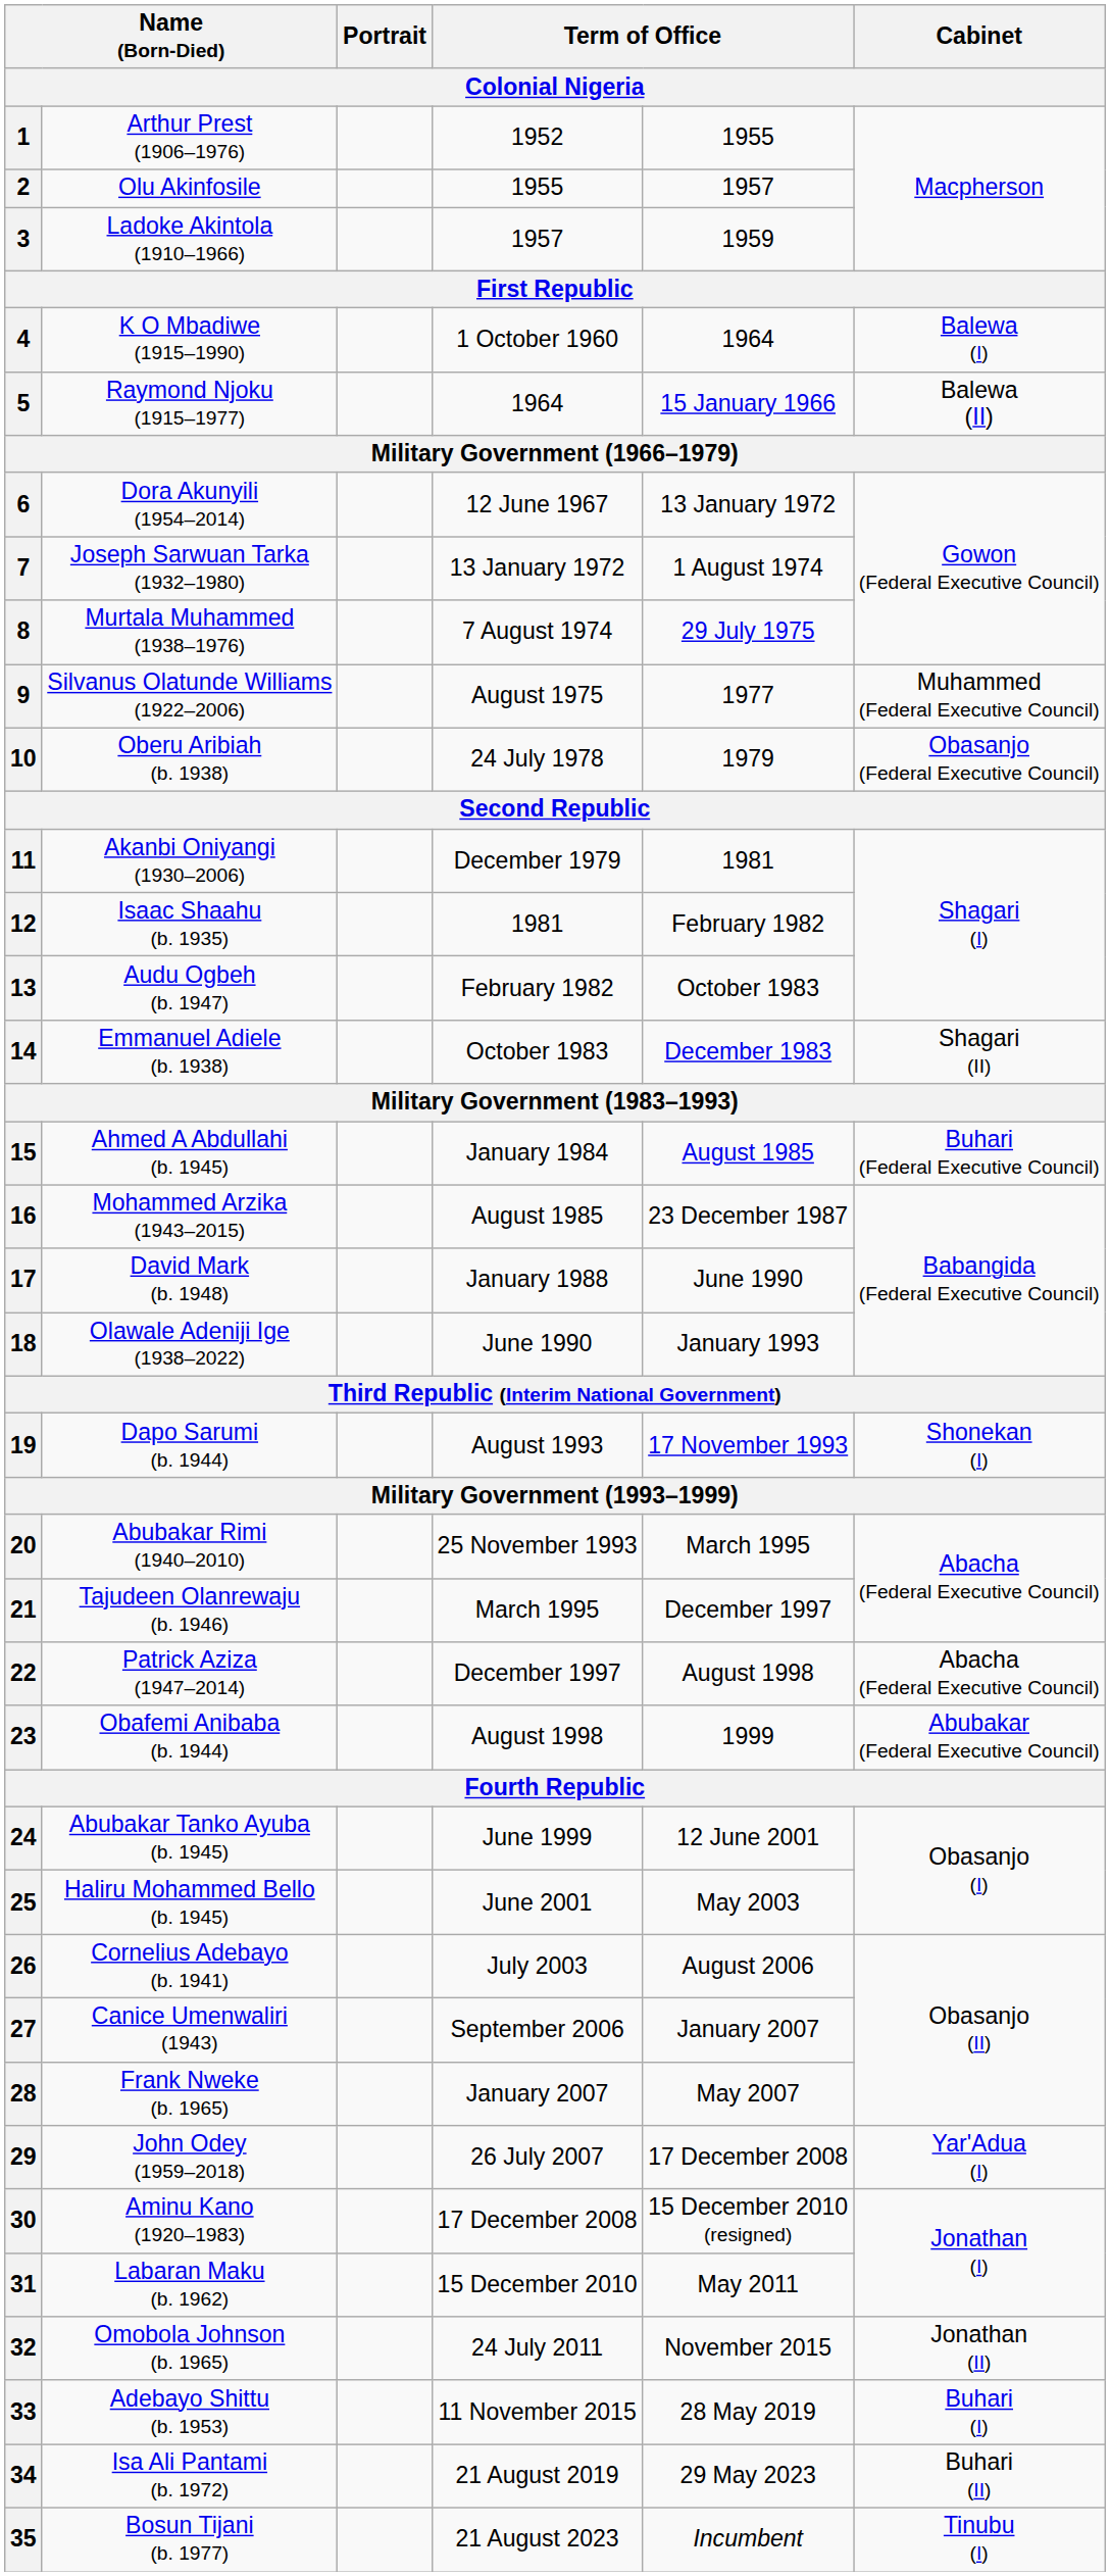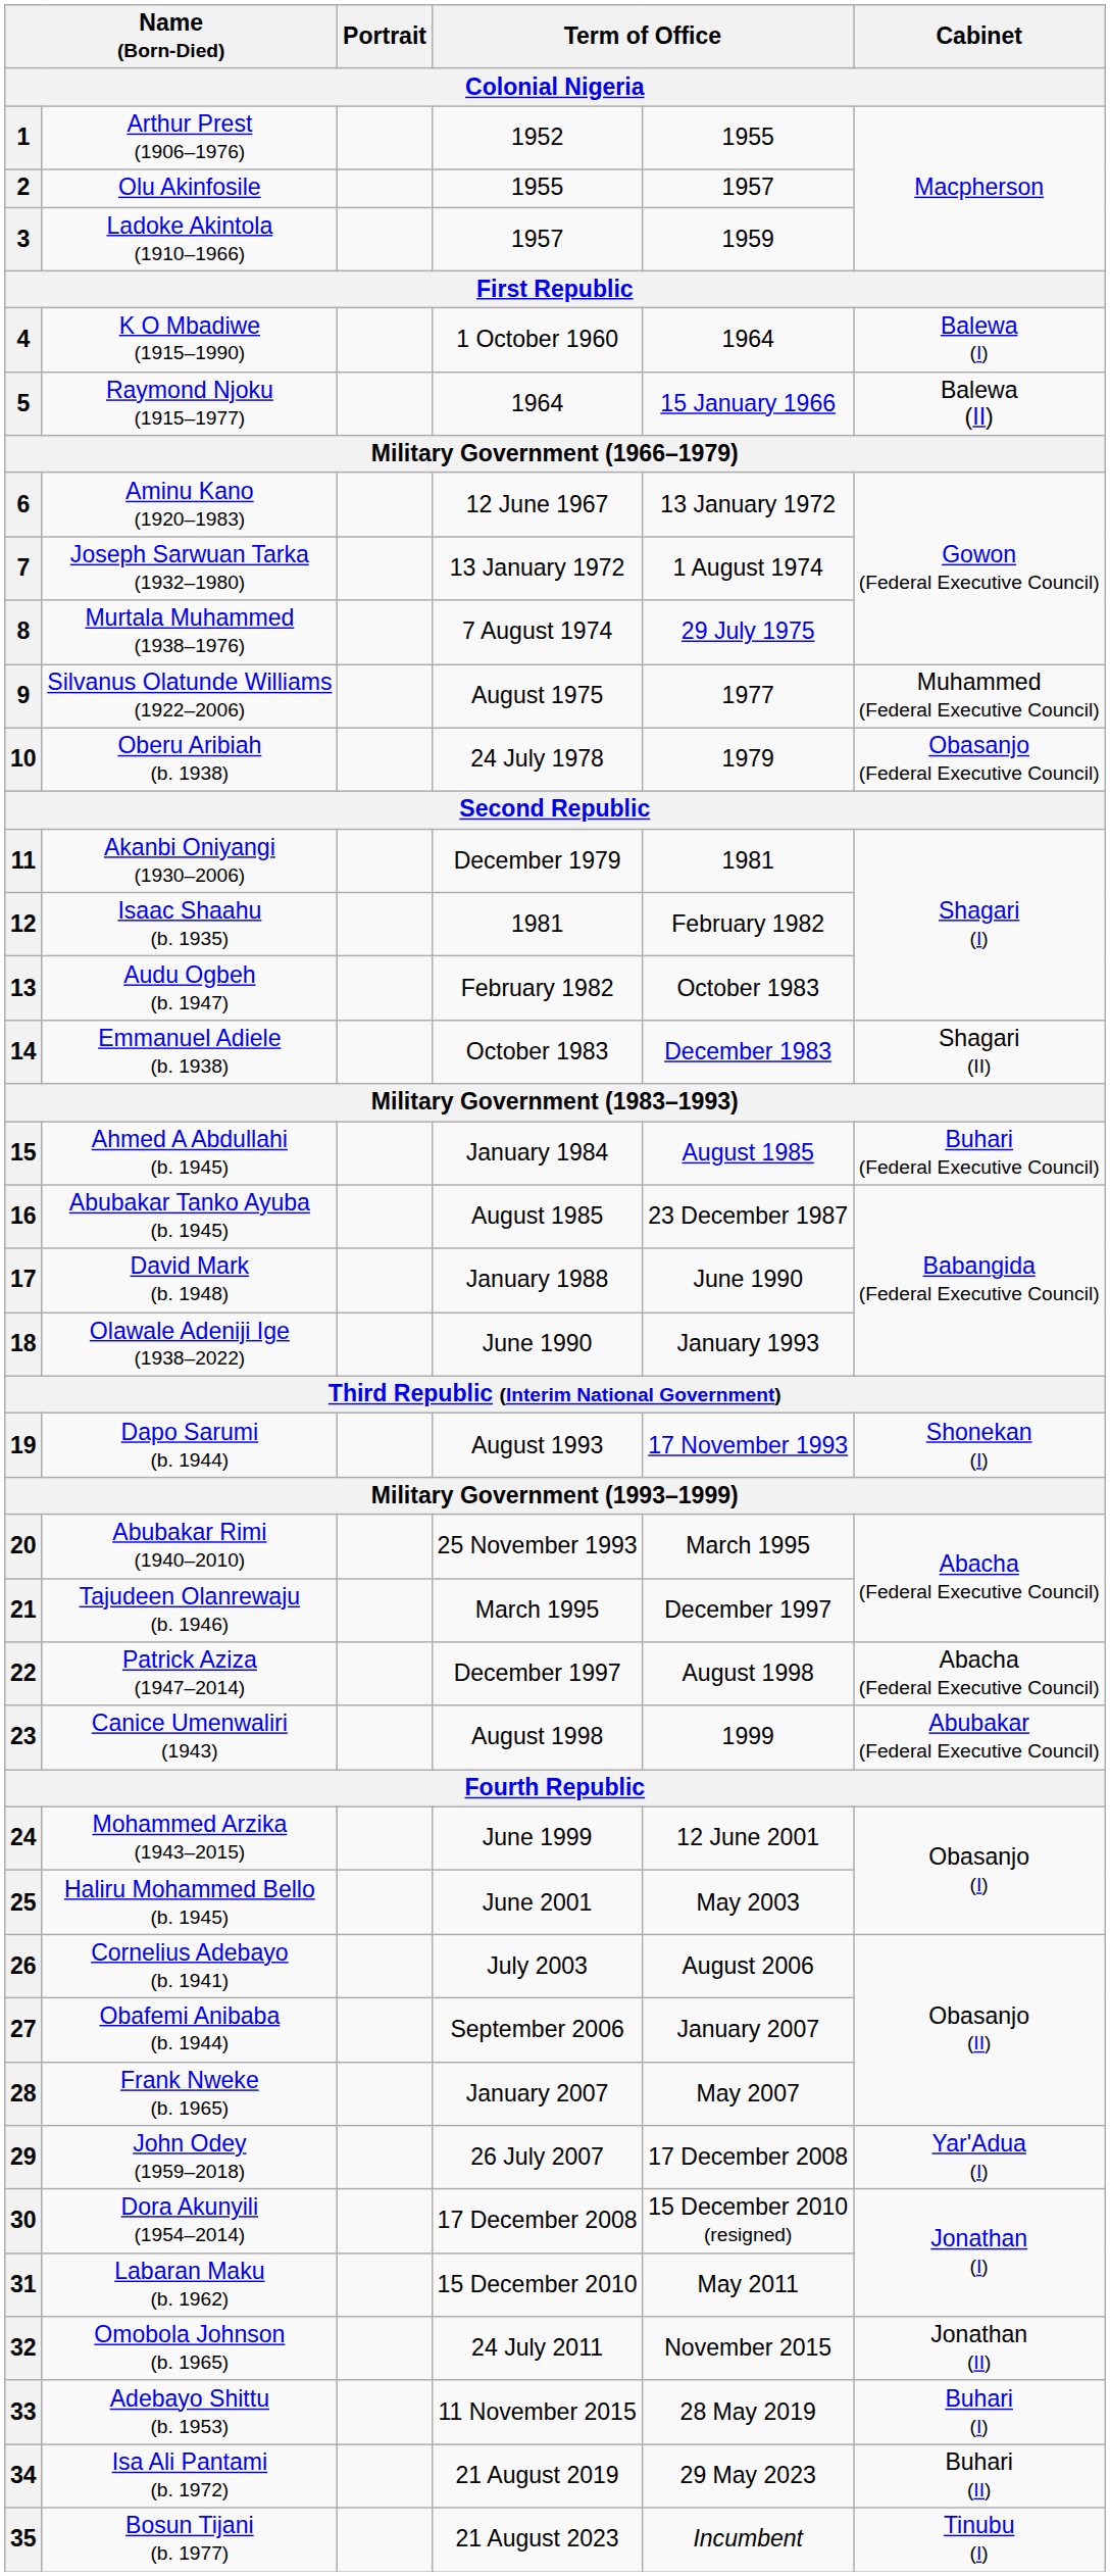 <table class="wikitable" style="text-align:center;">
 <tr>
 <th colspan="2">Name<br><small>(Born-Died)</small></th>
 <th>Portrait</th>
 <th colspan="2">Term of Office</th>
 <th>Cabinet</th>
 </tr>
 <tr>
 <th colspan="6"><a href='#'>Colonial Nigeria</a></th>
 </tr>
 <tr>
 <th>1</th>
 <td><a href='#'>Arthur Prest</a><br><small>(1906–1976)</small></td>
 <td></td>
 <td>1952</td>
 <td>1955</td>
 <td rowspan="3"><a href='#'>Macpherson</a></td>
 </tr>
 <tr>
 <th>2</th>
 <td><a href='#'>Olu Akinfosile</a></td>
 <td></td>
 <td>1955</td>
 <td>1957</td>
 </tr>
 <tr>
 <th>3</th>
 <td><a href='#'>Ladoke Akintola</a><br><small>(1910–1966)</small></td>
 <td></td>
 <td>1957</td>
 <td>1959</td>
 </tr>
 <tr>
 <th colspan="6"><a href='#'>First Republic</a></th>
 </tr>
 <tr>
 <th>4</th>
 <td><a href='#'>K O Mbadiwe</a><br><small>(1915–1990)</small></td>
 <td></td>
 <td>1 October 1960</td>
 <td>1964</td>
 <td><a href='#'>Balewa</a><br><small>(<a href='#'>I</a>)</small></td>
 </tr>
 <tr>
 <th>5</th>
 <td><a href='#'>Raymond Njoku</a><br><small>(1915–1977)</small></td>
 <td></td>
 <td>1964</td>
 <td><a href='#'>15 January 1966</a></td>
 <td>Balewa<br>(<a href='#'>II</a>)</td>
 </tr>
 <tr>
 <th colspan="6">Military Government (1966–1979)</th>
 </tr>
 <tr>
 <th>6</th>
-<td><a href='#'>Dora Akunyili</a><br><small>(1954–2014)</small></td>
+<td><a href='#'>Aminu Kano</a><br><small>(1920–1983)</small></td>
 <td></td>
 <td>12 June 1967</td>
 <td>13 January 1972</td>
 <td rowspan="3"><a href='#'>Gowon</a><br><small>(Federal Executive Council)</small></td>
 </tr>
 <tr>
 <th>7</th>
 <td><a href='#'>Joseph Sarwuan Tarka</a><br><small>(1932–1980)</small></td>
 <td></td>
 <td>13 January 1972</td>
 <td>1 August 1974</td>
 </tr>
 <tr>
 <th>8</th>
 <td><a href='#'>Murtala Muhammed</a><br><small>(1938–1976)</small></td>
 <td></td>
 <td>7 August 1974</td>
 <td><a href='#'>29 July 1975</a></td>
 </tr>
 <tr>
 <th>9</th>
 <td><a href='#'>Silvanus Olatunde Williams</a><br><small>(1922–2006)</small></td>
 <td></td>
 <td>August 1975</td>
 <td>1977</td>
 <td>Muhammed<br><small>(Federal Executive Council)</small></td>
 </tr>
 <tr>
 <th>10</th>
 <td><a href='#'>Oberu Aribiah</a><br><small>(b. 1938)</small></td>
 <td></td>
 <td>24 July 1978</td>
 <td>1979</td>
 <td><a href='#'>Obasanjo</a><br><small>(Federal Executive Council)</small></td>
 </tr>
 <tr>
 <th colspan="6"><a href='#'>Second Republic</a></th>
 </tr>
 <tr>
 <th>11</th>
 <td><a href='#'>Akanbi Oniyangi</a><br><small>(1930–2006)</small></td>
 <td></td>
 <td>December 1979</td>
 <td>1981</td>
 <td rowspan="3"><a href='#'>Shagari</a><br><small>(<a href='#'>I</a>)</small></td>
 </tr>
 <tr>
 <th>12</th>
 <td><a href='#'>Isaac Shaahu</a><br><small>(b. 1935)</small></td>
 <td></td>
 <td>1981</td>
 <td>February 1982</td>
 </tr>
 <tr>
 <th>13</th>
 <td><a href='#'>Audu Ogbeh</a><br><small>(b. 1947)</small></td>
 <td></td>
 <td>February 1982</td>
 <td>October 1983</td>
 </tr>
 <tr>
 <th>14</th>
 <td><a href='#'>Emmanuel Adiele</a><br><small>(b. 1938)</small></td>
 <td></td>
 <td>October 1983</td>
 <td><a href='#'>December 1983</a></td>
 <td>Shagari<br><small>(II)</small></td>
 </tr>
 <tr>
 <th colspan="6">Military Government (1983–1993)</th>
 </tr>
 <tr>
 <th>15</th>
 <td><a href='#'>Ahmed A Abdullahi</a><br><small>(b. 1945)</small></td>
 <td></td>
 <td>January 1984</td>
 <td><a href='#'>August 1985</a></td>
 <td><a href='#'>Buhari</a><br><small>(Federal Executive Council)</small></td>
 </tr>
 <tr>
 <th>16</th>
-<td><a href='#'>Mohammed Arzika</a><br><small>(1943–2015)</small></td>
+<td><a href='#'>Abubakar Tanko Ayuba</a><br><small>(b. 1945)</small></td>
 <td></td>
 <td>August 1985</td>
 <td>23 December 1987</td>
 <td rowspan="3"><a href='#'>Babangida</a><br><small>(Federal Executive Council)</small></td>
 </tr>
 <tr>
 <th>17</th>
 <td><a href='#'>David Mark</a><br><small>(b. 1948)</small></td>
 <td></td>
 <td>January 1988</td>
 <td>June 1990</td>
 </tr>
 <tr>
 <th>18</th>
 <td><a href='#'>Olawale Adeniji Ige</a><br><small>(1938–2022)</small></td>
 <td></td>
 <td>June 1990</td>
 <td>January 1993</td>
 </tr>
 <tr>
 <th colspan="6"><a href='#'>Third Republic</a> <small>(<a href='#'>Interim National Government</a>)</small></th>
 </tr>
 <tr>
 <th>19</th>
 <td><a href='#'>Dapo Sarumi</a><br><small>(b. 1944)</small></td>
 <td></td>
 <td>August 1993</td>
 <td><a href='#'>17 November 1993</a></td>
 <td><a href='#'>Shonekan</a><br><small>(<a href='#'>I</a>)</small></td>
 </tr>
 <tr>
 <th colspan="6">Military Government (1993–1999)</th>
 </tr>
 <tr>
 <th>20</th>
 <td><a href='#'>Abubakar Rimi</a><br><small>(1940–2010)</small></td>
 <td></td>
 <td>25 November 1993</td>
 <td>March 1995</td>
 <td rowspan="2"><a href='#'>Abacha</a><br><small>(Federal Executive Council)</small></td>
 </tr>
 <tr>
 <th>21</th>
 <td><a href='#'>Tajudeen Olanrewaju</a><br><small>(b. 1946)</small></td>
 <td></td>
 <td>March 1995</td>
 <td>December 1997</td>
 </tr>
 <tr>
 <th>22</th>
 <td><a href='#'>Patrick Aziza</a><br><small>(1947–2014)</small></td>
 <td></td>
 <td>December 1997</td>
 <td>August 1998</td>
 <td>Abacha<br><small>(Federal Executive Council)</small></td>
 </tr>
 <tr>
 <th>23</th>
-<td><a href='#'>Obafemi Anibaba</a><br><small>(b. 1944)</small></td>
+<td><a href='#'>Canice Umenwaliri</a><br><small>(1943)</small></td>
 <td></td>
 <td>August 1998</td>
 <td>1999</td>
 <td><a href='#'>Abubakar</a><br><small>(Federal Executive Council)</small></td>
 </tr>
 <tr>
 <th colspan="6"><a href='#'>Fourth Republic</a></th>
 </tr>
 <tr>
 <th>24</th>
-<td><a href='#'>Abubakar Tanko Ayuba</a><br><small>(b. 1945)</small></td>
+<td><a href='#'>Mohammed Arzika</a><br><small>(1943–2015)</small></td>
 <td></td>
 <td>June 1999</td>
 <td>12 June 2001</td>
 <td rowspan="2">Obasanjo<br><small>(<a href='#'>I</a>)</small></td>
 </tr>
 <tr>
 <th>25</th>
 <td><a href='#'>Haliru Mohammed Bello</a><br><small>(b. 1945)</small></td>
 <td></td>
 <td>June 2001</td>
 <td>May 2003</td>
 </tr>
 <tr>
 <th>26</th>
 <td><a href='#'>Cornelius Adebayo</a><br><small>(b. 1941)</small></td>
 <td></td>
 <td>July 2003</td>
 <td>August 2006</td>
 <td rowspan="3">Obasanjo<br><small>(<a href='#'>II</a>)</small></td>
 </tr>
 <tr>
 <th>27</th>
-<td><a href='#'>Canice Umenwaliri</a><br><small>(1943)</small></td>
+<td><a href='#'>Obafemi Anibaba</a><br><small>(b. 1944)</small></td>
 <td></td>
 <td>September 2006</td>
 <td>January 2007</td>
 </tr>
 <tr>
 <th>28</th>
 <td><a href='#'>Frank Nweke</a><br><small>(b. 1965)</small></td>
 <td></td>
 <td>January 2007</td>
 <td>May 2007</td>
 </tr>
 <tr>
 <th>29</th>
 <td><a href='#'>John Odey</a><br><small>(1959–2018)</small></td>
 <td></td>
 <td>26 July 2007</td>
 <td>17 December 2008</td>
 <td><a href='#'>Yar'Adua</a><br><small>(<a href='#'>I</a>)</small></td>
 </tr>
 <tr>
 <th>30</th>
-<td><a href='#'>Aminu Kano</a><br><small>(1920–1983)</small></td>
+<td><a href='#'>Dora Akunyili</a><br><small>(1954–2014)</small></td>
 <td></td>
 <td>17 December 2008</td>
 <td>15 December 2010<br><small>(resigned)</small></td>
 <td rowspan="2"><a href='#'>Jonathan</a><br><small>(<a href='#'>I</a>)</small></td>
 </tr>
 <tr>
 <th>31</th>
 <td><a href='#'>Labaran Maku</a><br><small>(b. 1962)</small></td>
 <td></td>
 <td>15 December 2010</td>
 <td>May 2011</td>
 </tr>
 <tr>
 <th>32</th>
 <td><a href='#'>Omobola Johnson</a><br><small>(b. 1965)</small></td>
 <td></td>
 <td>24 July 2011</td>
 <td>November 2015</td>
 <td>Jonathan<br><small>(<a href='#'>II</a>)</small></td>
 </tr>
 <tr>
 <th>33</th>
 <td><a href='#'>Adebayo Shittu</a><br><small>(b. 1953)</small></td>
 <td></td>
 <td>11 November 2015</td>
 <td>28 May 2019</td>
 <td><a href='#'>Buhari</a><br><small>(<a href='#'>I</a>)</small></td>
 </tr>
 <tr>
 <th>34</th>
 <td><a href='#'>Isa Ali Pantami</a><br><small>(b. 1972)</small></td>
 <td></td>
 <td>21 August 2019</td>
 <td>29 May 2023</td>
 <td>Buhari<br><small>(<a href='#'>II</a>)</small></td>
 </tr>
 <tr>
 <th>35</th>
 <td><a href='#'>Bosun Tijani</a><br><small>(b. 1977)</small></td>
 <td></td>
 <td>21 August 2023</td>
 <td><em>Incumbent</em></td>
 <td><a href='#'>Tinubu</a><br><small>(<a href='#'>I</a>)</small></td>
 </tr>
 <tr>
 </tr>
 </table>
